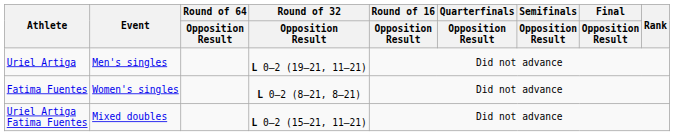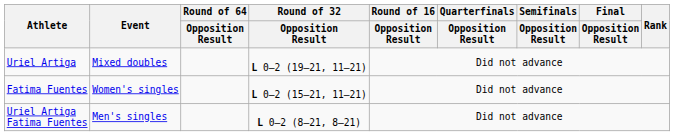 <table class="wikitable" style="font-size:90%">
 <tr>
 <th rowspan="2">Athlete</th>
 <th rowspan="2">Event</th>
 <th>Round of 64</th>
 <th>Round of 32</th>
 <th>Round of 16</th>
 <th>Quarterfinals</th>
 <th>Semifinals</th>
 <th>Final</th>
 <th rowspan="2">Rank</th>
 </tr>
 <tr>
 <th>Opposition<br>Result</th>
 <th>Opposition<br>Result</th>
 <th>Opposition<br>Result</th>
 <th>Opposition<br>Result</th>
 <th>Opposition<br>Result</th>
 <th>Opposition<br>Result</th>
 </tr>
 <tr align=center>
 <td align=left><a href='#'>Uriel Artiga</a></td>
-<td align=left><a href='#'>Men's singles</a></td>
+<td align=left><a href='#'>Mixed doubles</a></td>
 <td></td>
 <td><br><strong>L</strong> 0–2 (19–21, 11–21)</td>
 <td colspan=5>Did not advance</td>
 </tr>
 <tr align=center>
 <td align=left><a href='#'>Fatima Fuentes</a></td>
 <td align=left><a href='#'>Women's singles</a></td>
 <td></td>
-<td><br><strong>L</strong> 0–2 (8–21, 8–21)</td>
+<td><br><strong>L</strong> 0–2 (15–21, 11–21)</td>
 <td colspan=5>Did not advance</td>
 </tr>
 <tr align=center>
 <td align=left><a href='#'>Uriel Artiga</a><br><a href='#'>Fatima Fuentes</a></td>
-<td align=left><a href='#'>Mixed doubles</a></td>
+<td align=left><a href='#'>Men's singles</a></td>
 <td></td>
-<td><br><strong>L</strong> 0–2 (15–21, 11–21)</td>
+<td><br><strong>L</strong> 0–2 (8–21, 8–21)</td>
 <td colspan=5>Did not advance</td>
 </tr>
 </table>
